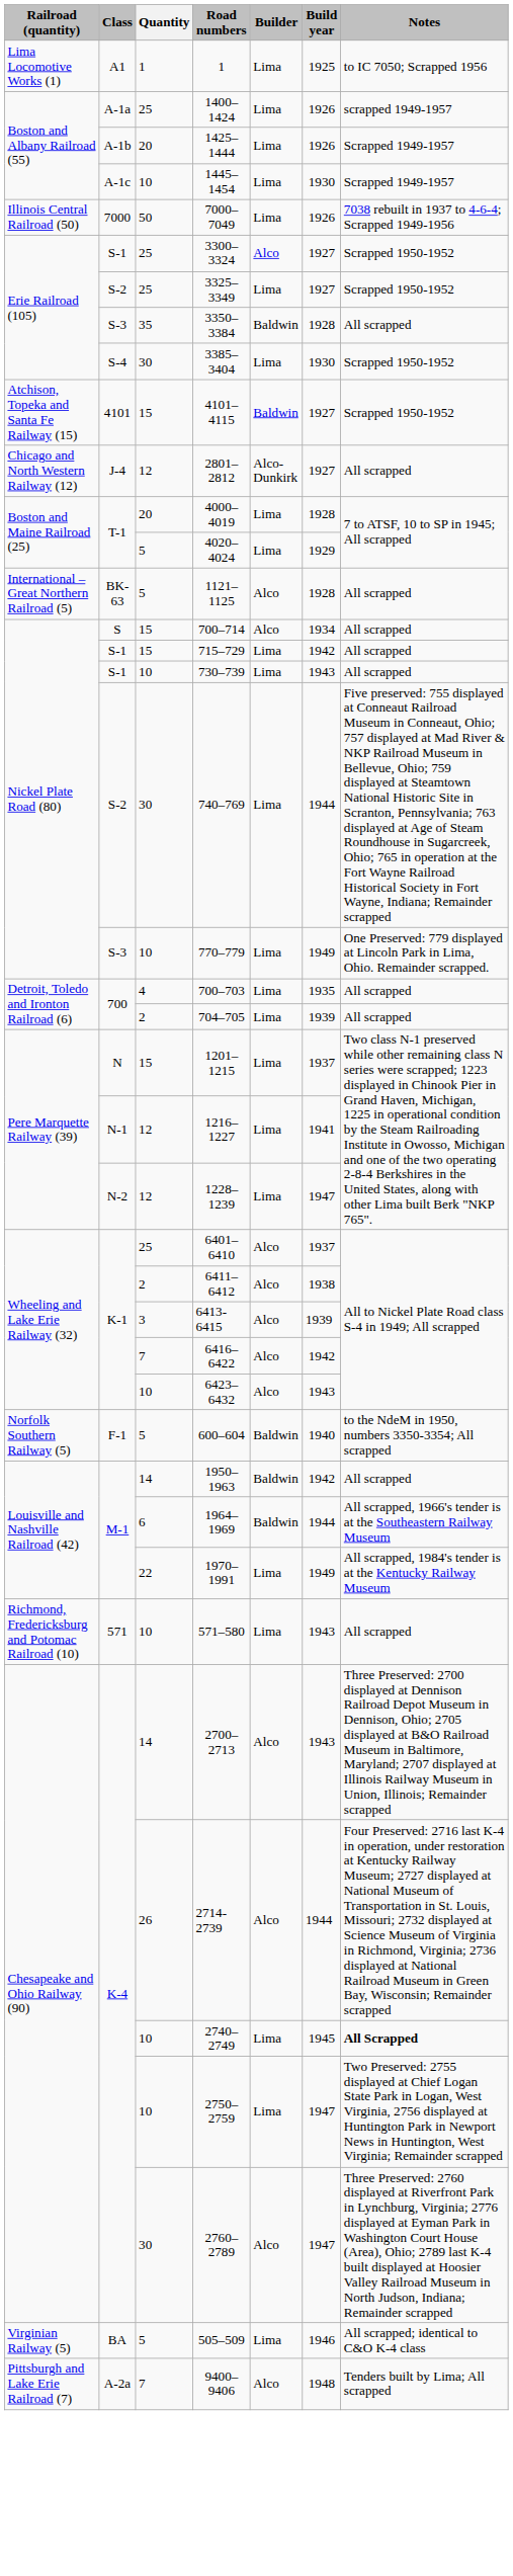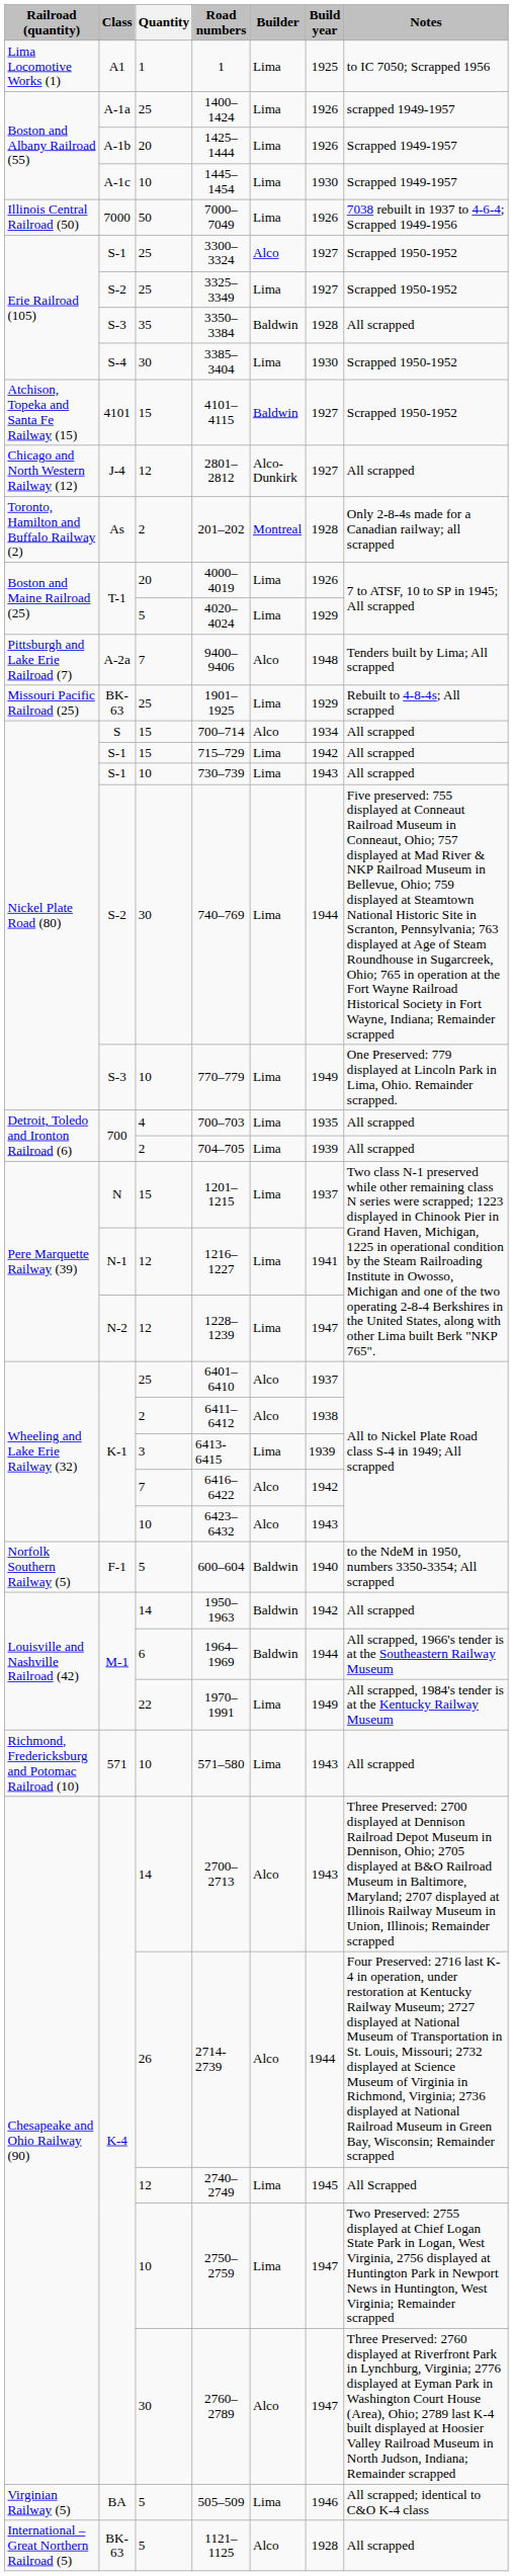 <table class="wikitable sortable mw-collapsible">
 <tr>
 <th style="background:silver">Railroad (quantity)</th>
 <th style="background:silver">Class</th>
 <th>Quantity</th>
 <th style="background:silver">Road numbers</th>
 <th style="background:silver">Builder</th>
 <th style="background:silver">Build year</th>
 <th style="background:silver">Notes</th>
 </tr>
 <tr>
 <td><a href='#'>Lima Locomotive Works</a> (1)</td>
 <td style="text-align:center;">A1</td>
 <td>1</td>
 <td style="text-align:center;">1</td>
 <td>Lima</td>
 <td style="text-align:center;">1925</td>
 <td>to IC 7050; Scrapped 1956</td>
 </tr>
 <tr>
 <td rowspan=3><a href='#'>Boston and Albany Railroad</a> (55)</td>
 <td style="text-align:center;">A-1a</td>
 <td>25</td>
 <td style="text-align:center;">1400–1424</td>
 <td>Lima</td>
 <td style="text-align:center;">1926</td>
 <td>scrapped 1949-1957</td>
 </tr>
 <tr>
 <td style="text-align:center;">A-1b</td>
 <td>20</td>
 <td style="text-align:center;">1425–1444</td>
 <td>Lima</td>
 <td style="text-align:center;">1926</td>
 <td>Scrapped 1949-1957</td>
 </tr>
 <tr>
 <td style="text-align:center;">A-1c</td>
 <td>10</td>
 <td style="text-align:center;">1445–1454</td>
 <td>Lima</td>
 <td style="text-align:center;">1930</td>
 <td>Scrapped 1949-1957</td>
 </tr>
 <tr>
 <td><a href='#'>Illinois Central Railroad</a> (50)</td>
 <td style="text-align:center;">7000</td>
 <td>50</td>
 <td style="text-align:center;">7000–7049</td>
 <td>Lima</td>
 <td style="text-align:center;">1926</td>
 <td><a href='#'>7038</a> rebuilt in 1937 to <a href='#'>4-6-4</a>; Scrapped 1949-1956</td>
 </tr>
 <tr>
 <td rowspan=4><a href='#'>Erie Railroad</a> (105)</td>
 <td style="text-align:center;">S-1</td>
 <td>25</td>
 <td style="text-align:center;">3300–3324</td>
 <td><a href='#'>Alco</a></td>
 <td style="text-align:center;">1927</td>
 <td>Scrapped 1950-1952</td>
 </tr>
 <tr>
 <td style="text-align:center;">S-2</td>
 <td>25</td>
 <td style="text-align:center;">3325–3349</td>
 <td>Lima</td>
 <td style="text-align:center;">1927</td>
 <td>Scrapped 1950-1952</td>
 </tr>
 <tr>
 <td style="text-align:center;">S-3</td>
 <td>35</td>
 <td style="text-align:center;">3350–3384</td>
 <td>Baldwin</td>
 <td style="text-align:center;">1928</td>
 <td>All scrapped</td>
 </tr>
 <tr>
 <td style="text-align:center;">S-4</td>
 <td>30</td>
 <td style="text-align:center;">3385–3404</td>
 <td>Lima</td>
 <td style="text-align:center;">1930</td>
 <td>Scrapped 1950-1952</td>
 </tr>
 <tr>
 <td><a href='#'>Atchison, Topeka and Santa Fe Railway</a> (15)</td>
 <td style="text-align:center;">4101</td>
 <td>15</td>
 <td style="text-align:center;">4101–4115</td>
 <td><a href='#'>Baldwin</a></td>
 <td style="text-align:center;">1927</td>
 <td>Scrapped 1950-1952</td>
 </tr>
 <tr>
 <td><a href='#'>Chicago and North Western Railway</a> (12)</td>
 <td style="text-align:center;">J-4</td>
 <td>12</td>
 <td style="text-align:center;">2801–2812</td>
 <td>Alco-Dunkirk</td>
 <td style="text-align:center;">1927</td>
 <td>All scrapped</td>
 </tr>
 <tr>
+<td><a href='#'>Toronto, Hamilton and Buffalo Railway</a> (2)</td>
+<td style="text-align:center;">As</td>
+<td>2</td>
+<td style="text-align:center;">201–202</td>
+<td><a href='#'>Montreal</a></td>
+<td style="text-align:center;">1928</td>
+<td>Only 2-8-4s made for a Canadian railway; all scrapped</td>
+</tr>
+<tr>
 <td rowspan=2><a href='#'>Boston and Maine Railroad</a> (25)</td>
 <td rowspan=2 style="text-align:center;">T-1</td>
 <td>20</td>
 <td style="text-align:center;">4000–4019</td>
 <td>Lima</td>
-<td style="text-align:center;">1928</td>
+<td style="text-align:center;">1926</td>
 <td rowspan=2>7 to ATSF, 10 to SP in 1945; All scrapped</td>
 </tr>
 <tr>
 <td>5</td>
 <td style="text-align:center;">4020–4024</td>
 <td>Lima</td>
 <td style="text-align:center;">1929</td>
 </tr>
 <tr>
-<td><a href='#'>International – Great Northern Railroad</a> (5)</td>
+<td><a href='#'>Pittsburgh and Lake Erie Railroad</a> (7)</td>
+<td style="text-align:center;">A-2a</td>
+<td>7</td>
+<td style="text-align:center;">9400–9406</td>
+<td>Alco</td>
+<td style="text-align:center;">1948</td>
+<td>Tenders built by Lima; All scrapped</td>
+</tr>
+<tr>
+<td><a href='#'>Missouri Pacific Railroad</a> (25)</td>
 <td style="text-align:center;">BK-63</td>
-<td>5</td>
-<td style="text-align:center;">1121–1125</td>
-<td>Alco</td>
-<td style="text-align:center;">1928</td>
-<td>All scrapped</td>
+<td>25</td>
+<td style="text-align:center;">1901–1925</td>
+<td>Lima</td>
+<td style="text-align:center;">1929</td>
+<td>Rebuilt to <a href='#'>4-8-4s</a>; All scrapped</td>
 </tr>
 <tr>
 <td rowspan="5"><a href='#'>Nickel Plate Road</a> (80)</td>
 <td style="text-align:center;">S</td>
 <td>15</td>
 <td style="text-align:center;">700–714</td>
 <td>Alco</td>
 <td style="text-align:center;">1934</td>
 <td>All scrapped</td>
 </tr>
 <tr>
 <td style="text-align:center;">S-1</td>
 <td>15</td>
 <td style="text-align:center;">715–729</td>
 <td>Lima</td>
 <td style="text-align:center;">1942</td>
 <td>All scrapped</td>
 </tr>
 <tr>
 <td style="text-align:center;">S-1</td>
 <td>10</td>
 <td style="text-align:center;">730–739</td>
 <td>Lima</td>
 <td style="text-align:center;">1943</td>
 <td>All scrapped</td>
 </tr>
 <tr>
 <td style="text-align:center;">S-2</td>
 <td>30</td>
 <td style="text-align:center;">740–769</td>
 <td>Lima</td>
 <td style="text-align:center;">1944</td>
 <td>Five preserved: 755 displayed at Conneaut Railroad Museum in Conneaut, Ohio; 757 displayed at Mad River & NKP Railroad Museum in Bellevue, Ohio; 759 displayed at Steamtown National Historic Site in Scranton, Pennsylvania; 763 displayed at Age of Steam Roundhouse in Sugarcreek, Ohio; 765 in operation at the Fort Wayne Railroad Historical Society in Fort Wayne, Indiana; Remainder scrapped</td>
 </tr>
 <tr>
 <td style="text-align:center;">S-3</td>
 <td>10</td>
 <td style="text-align:center;">770–779</td>
 <td>Lima</td>
 <td style="text-align:center;">1949</td>
 <td>One Preserved: 779 displayed at Lincoln Park in Lima, Ohio. Remainder scrapped.</td>
 </tr>
 <tr>
 <td rowspan="2"><a href='#'>Detroit, Toledo and Ironton Railroad</a> (6)</td>
 <td rowspan="2" style="text-align:center;">700</td>
 <td>4</td>
 <td style="text-align:center;">700–703</td>
 <td>Lima</td>
 <td style="text-align:center;">1935</td>
 <td>All scrapped</td>
 </tr>
 <tr>
 <td>2</td>
 <td style="text-align:center;">704–705</td>
 <td>Lima</td>
 <td style="text-align:center;">1939</td>
 <td>All scrapped</td>
 </tr>
 <tr>
 <td rowspan="3"><a href='#'>Pere Marquette Railway</a> (39)</td>
 <td style="text-align:center;">N</td>
 <td>15</td>
 <td style="text-align:center;">1201–1215</td>
 <td>Lima</td>
 <td style="text-align:center;">1937</td>
 <td rowspan="3">Two class N-1 preserved while other remaining class N series were scrapped; 1223 displayed in Chinook Pier in Grand Haven, Michigan, 1225 in operational condition by the Steam Railroading Institute in Owosso, Michigan and one of the two operating 2-8-4 Berkshires in the United States, along with other Lima built Berk "NKP 765".</td>
 </tr>
 <tr>
 <td style="text-align:center;">N-1</td>
 <td>12</td>
 <td style="text-align:center;">1216–1227</td>
 <td>Lima</td>
 <td style="text-align:center;">1941</td>
 </tr>
 <tr>
 <td style="text-align:center;">N-2</td>
 <td>12</td>
 <td style="text-align:center;">1228–1239</td>
 <td>Lima</td>
 <td style="text-align:center;">1947</td>
 </tr>
 <tr>
 <td rowspan="5"><a href='#'>Wheeling and Lake Erie Railway</a> (32)</td>
 <td rowspan="5" style="text-align:center;">K-1</td>
 <td>25</td>
 <td style="text-align:center;">6401–6410</td>
 <td>Alco</td>
 <td style="text-align:center;">1937</td>
 <td rowspan="5">All to Nickel Plate Road class S-4 in 1949; All scrapped</td>
 </tr>
 <tr>
 <td>2</td>
 <td style="text-align:center;">6411–6412</td>
 <td>Alco</td>
 <td style="text-align:center;">1938</td>
 </tr>
 <tr>
 <td>3</td>
 <td>6413-6415</td>
-<td>Alco</td>
+<td>Lima</td>
 <td>1939</td>
 </tr>
 <tr>
 <td>7</td>
 <td style="text-align:center;">6416–6422</td>
 <td>Alco</td>
 <td style="text-align:center;">1942</td>
 </tr>
 <tr>
 <td>10</td>
 <td style="text-align:center;">6423–6432</td>
 <td>Alco</td>
 <td style="text-align:center;">1943</td>
 </tr>
 <tr>
 <td><a href='#'>Norfolk Southern Railway</a> (5)</td>
 <td style="text-align:center;">F-1</td>
 <td>5</td>
 <td style="text-align:center;">600–604</td>
 <td>Baldwin</td>
 <td style="text-align:center;">1940</td>
 <td>to the NdeM in 1950, numbers 3350-3354; All scrapped</td>
 </tr>
 <tr>
 <td rowspan=3><a href='#'>Louisville and Nashville Railroad</a> (42)</td>
 <td rowspan=3 style="text-align:center;"><a href='#'>M-1</a></td>
 <td>14</td>
 <td style="text-align:center;">1950–1963</td>
 <td>Baldwin</td>
 <td style="text-align:center;">1942</td>
 <td>All scrapped</td>
 </tr>
 <tr>
 <td>6</td>
 <td style="text-align:center;">1964–1969</td>
 <td>Baldwin</td>
 <td style="text-align:center;">1944</td>
 <td>All scrapped, 1966's tender is at the <a href='#'>Southeastern Railway Museum</a></td>
 </tr>
 <tr>
 <td>22</td>
 <td style="text-align:center;">1970–1991</td>
 <td>Lima</td>
 <td style="text-align:center;">1949</td>
 <td>All scrapped, 1984's tender is at the <a href='#'>Kentucky Railway Museum</a></td>
 </tr>
 <tr>
 <td><a href='#'>Richmond, Fredericksburg and Potomac Railroad</a> (10)</td>
 <td style="text-align:center;">571</td>
 <td>10</td>
 <td style="text-align:center;">571–580</td>
 <td>Lima</td>
 <td style="text-align:center;">1943</td>
 <td>All scrapped</td>
 </tr>
 <tr>
 <td rowspan="5"><a href='#'>Chesapeake and Ohio Railway</a> (90)</td>
 <td rowspan="5" style="text-align:center;"><a href='#'>K-4</a></td>
 <td>14</td>
 <td style="text-align:center;">2700–2713</td>
 <td>Alco</td>
 <td style="text-align:center;">1943</td>
 <td>Three Preserved: 2700 displayed at Dennison Railroad Depot Museum in Dennison, Ohio; 2705 displayed at B&O Railroad Museum in Baltimore, Maryland; 2707 displayed at Illinois Railway Museum in Union, Illinois; Remainder scrapped</td>
 </tr>
 <tr>
 <td>26</td>
 <td>2714-2739</td>
 <td>Alco</td>
 <td>1944</td>
 <td>Four Preserved: 2716 last K-4 in operation, under restoration at Kentucky Railway Museum; 2727 displayed at National Museum of Transportation in St. Louis, Missouri; 2732 displayed at Science Museum of Virginia in Richmond, Virginia; 2736 displayed at National Railroad Museum in Green Bay, Wisconsin; Remainder scrapped</td>
 </tr>
 <tr>
-<td>10</td>
+<td>12</td>
 <td style="text-align:center;">2740–2749</td>
 <td>Lima</td>
 <td style="text-align:center;">1945</td>
-<td><strong>All Scrapped</strong></td>
+<td>All Scrapped</td>
 </tr>
 <tr>
 <td>10</td>
 <td style="text-align:center;">2750–2759</td>
 <td>Lima</td>
 <td style="text-align:center;">1947</td>
 <td>Two Preserved: 2755 displayed at Chief Logan State Park in Logan, West Virginia, 2756 displayed at Huntington Park in Newport News in Huntington, West Virginia; Remainder scrapped</td>
 </tr>
 <tr>
 <td>30</td>
 <td style="text-align:center;">2760–2789</td>
 <td>Alco</td>
 <td style="text-align:center;">1947</td>
 <td>Three Preserved: 2760 displayed at Riverfront Park in Lynchburg, Virginia; 2776 displayed at Eyman Park in Washington Court House (Area), Ohio; 2789 last K-4 built displayed at Hoosier Valley Railroad Museum in North Judson, Indiana; Remainder scrapped</td>
 </tr>
 <tr>
 <td><a href='#'>Virginian Railway</a> (5)</td>
 <td style="text-align:center;">BA</td>
 <td>5</td>
 <td style="text-align:center;">505–509</td>
 <td>Lima</td>
 <td style="text-align:center;">1946</td>
 <td>All scrapped; identical to C&O K-4 class</td>
 </tr>
 <tr>
-<td><a href='#'>Pittsburgh and Lake Erie Railroad</a> (7)</td>
-<td style="text-align:center;">A-2a</td>
-<td>7</td>
-<td style="text-align:center;">9400–9406</td>
+<td><a href='#'>International – Great Northern Railroad</a> (5)</td>
+<td style="text-align:center;">BK-63</td>
+<td>5</td>
+<td style="text-align:center;">1121–1125</td>
 <td>Alco</td>
-<td style="text-align:center;">1948</td>
-<td>Tenders built by Lima; All scrapped</td>
+<td style="text-align:center;">1928</td>
+<td>All scrapped</td>
 </tr>
 </table>
